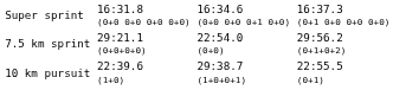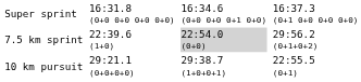 <table>
 <tr>
 <td>Super sprint<br><em></em></td>
 <td></td>
 <td>16:31.8<br><small>(0+0 0+0 0+0 0+0)</small></td>
 <td></td>
 <td>16:34.6<br><small>(0+0 0+0 0+1 0+0)</small></td>
 <td></td>
 <td>16:37.3<br><small>(0+1 0+0 0+0 0+0)</small></td>
 </tr>
 <tr>
 <td>7.5 km sprint<br><em></em></td>
 <td></td>
-<td>29:21.1<br><small>(0+0+0+0)</small></td>
+<td>22:39.6<br><small>(1+0)</small></td>
 <td></td>
-<td>22:54.0<br><small>(0+0)</small></td>
+<td style="background: lightgrey;">22:54.0<br><small>(0+0)</small></td>
 <td></td>
 <td>29:56.2<br><small>(0+1+0+2)</small></td>
 </tr>
 <tr>
 <td>10 km pursuit<br><em></em></td>
 <td></td>
-<td>22:39.6<br><small>(1+0)</small></td>
+<td>29:21.1<br><small>(0+0+0+0)</small></td>
 <td></td>
 <td>29:38.7<br><small>(1+0+0+1)</small></td>
 <td></td>
 <td>22:55.5<br><small>(0+1)</small></td>
 </tr>
 </table>
